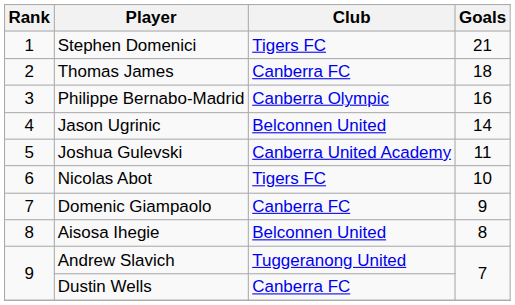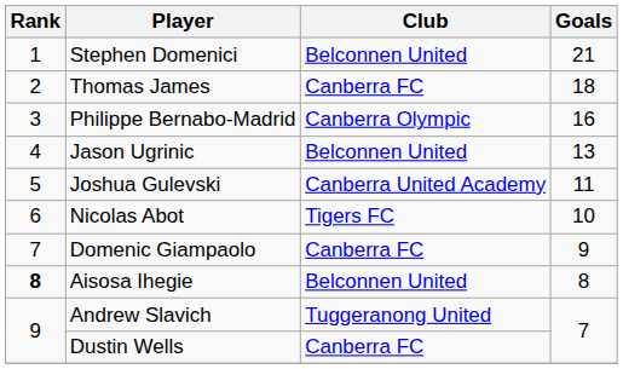 <table class=wikitable style=text-align:center>
 <tr>
 <th>Rank</th>
 <th>Player</th>
 <th>Club</th>
 <th>Goals</th>
 </tr>
 <tr>
 <td rowspan=1>1</td>
 <td align=left> Stephen Domenici</td>
-<td align=left><a href='#'>Tigers FC</a></td>
+<td align=left><a href='#'>Belconnen United</a></td>
 <td rowspan=1>21</td>
 </tr>
 <tr>
 <td rowspan=1>2</td>
 <td align=left> Thomas James</td>
 <td align=left><a href='#'>Canberra FC</a></td>
 <td rowspan=1>18</td>
 </tr>
 <tr>
 <td rowspan=1>3</td>
 <td align=left> Philippe Bernabo-Madrid</td>
 <td align=left><a href='#'>Canberra Olympic</a></td>
 <td rowspan=1>16</td>
 </tr>
 <tr>
 <td rowspan=1>4</td>
 <td align=left> Jason Ugrinic</td>
 <td align=left><a href='#'>Belconnen United</a></td>
-<td rowspan=1>14</td>
+<td rowspan=1>13</td>
 </tr>
 <tr>
 <td rowspan=1>5</td>
 <td align=left> Joshua Gulevski</td>
 <td align=left><a href='#'>Canberra United Academy</a></td>
 <td rowspan=1>11</td>
 </tr>
 <tr>
 <td rowspan=1>6</td>
 <td align=left> Nicolas Abot</td>
 <td align=left><a href='#'>Tigers FC</a></td>
 <td rowspan=1>10</td>
 </tr>
 <tr>
 <td rowspan=1>7</td>
 <td align=left> Domenic Giampaolo</td>
 <td align=left><a href='#'>Canberra FC</a></td>
 <td rowspan=1>9</td>
 </tr>
 <tr>
-<td rowspan=1>8</td>
+<td rowspan=1><strong>8</strong></td>
 <td align=left> Aisosa Ihegie</td>
 <td align=left><a href='#'>Belconnen United</a></td>
 <td rowspan=1>8</td>
 </tr>
 <tr>
 <td rowspan=2>9</td>
 <td align=left> Andrew Slavich</td>
 <td align=left><a href='#'>Tuggeranong United</a></td>
 <td rowspan=2>7</td>
 </tr>
 <tr>
 <td align=left> Dustin Wells</td>
 <td align=left><a href='#'>Canberra FC</a></td>
 </tr>
 <tr>
 </tr>
 </table>
